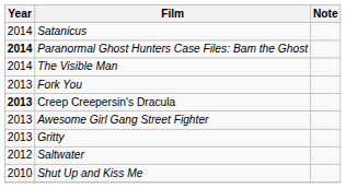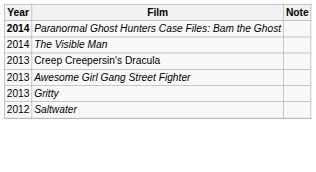 <table class = "wikitable sortable">
 <tr>
 <th>Year</th>
 <th>Film</th>
 <th>Note</th>
-</tr>
-<tr>
-<td>2014</td>
-<td><em>Satanicus</em></td>
-<td></td>
 </tr>
 <tr>
 <td><strong>2014</strong></td>
 <td><em>Paranormal Ghost Hunters Case Files: Bam the Ghost</em></td>
 <td></td>
 </tr>
 <tr>
 <td>2014</td>
 <td><em>The Visible Man</em></td>
 <td></td>
 </tr>
 <tr>
 <td>2013</td>
-<td><em>Fork You</em></td>
-<td></td>
-</tr>
-<tr>
-<td><strong>2013</strong></td>
 <td>Creep Creepersin's Dracula</td>
 <td></td>
 </tr>
 <tr>
 <td>2013</td>
 <td><em>Awesome Girl Gang Street Fighter</em></td>
 <td></td>
 </tr>
 <tr>
 <td>2013</td>
 <td><em>Gritty</em></td>
 <td></td>
 </tr>
 <tr>
 <td>2012</td>
 <td><em>Saltwater</em></td>
 <td></td>
 </tr>
 <tr>
-<td>2010</td>
-<td><em>Shut Up and Kiss Me</em></td>
-<td></td>
-</tr>
-<tr>
 </tr>
 </table>
